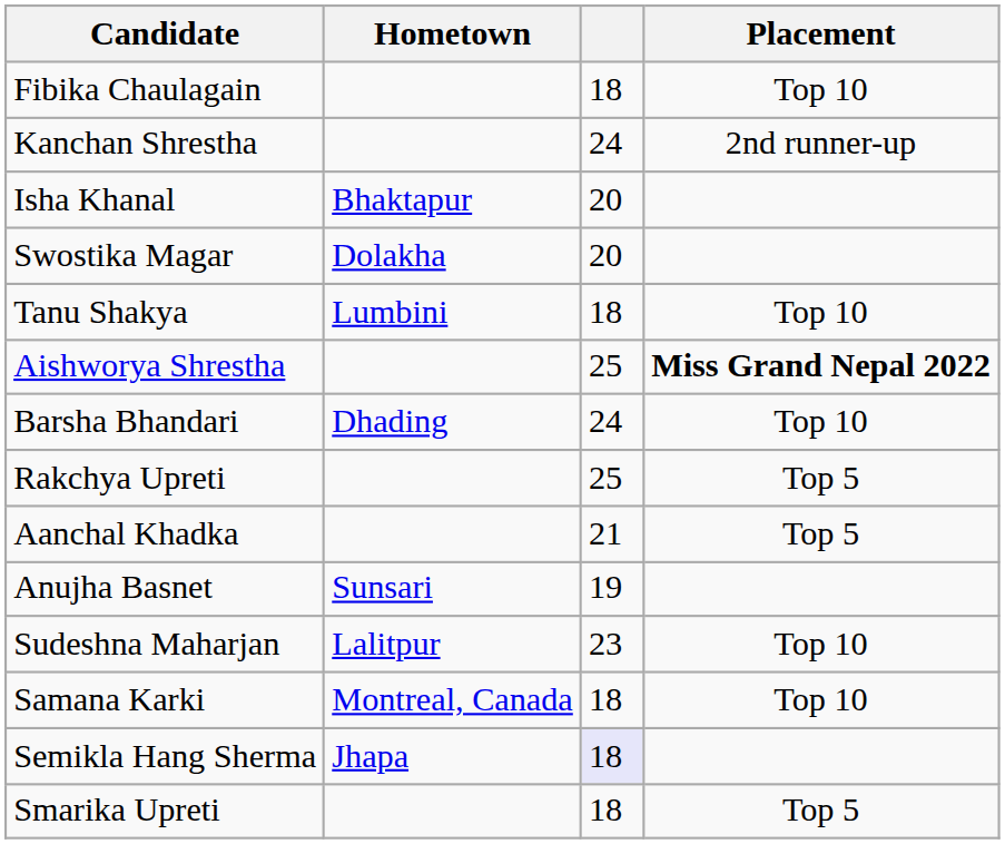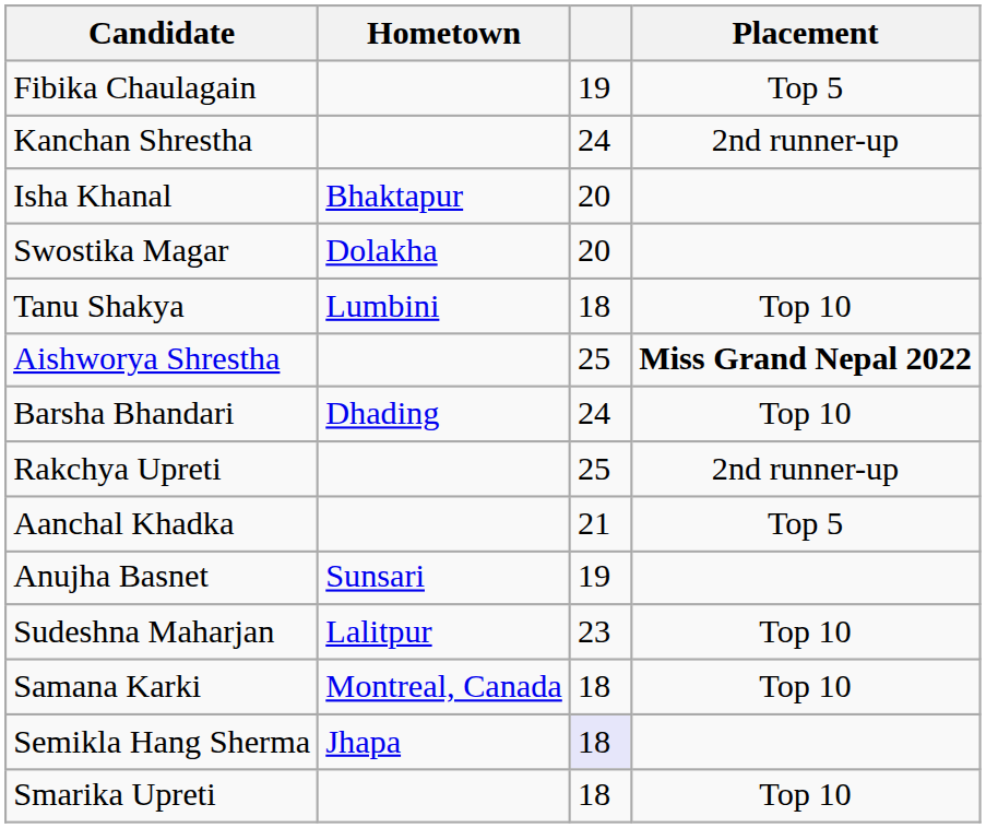 <table class="wikitable sortable static-row-numbers static-row-header-text" style="font-size: 90%;">
 <tr>
 <th><span><strong>Candidate</strong></span></th>
 <th><span><strong>Hometown</strong></span></th>
 <th width="20"><span><strong></strong></span></th>
 <th><span><strong>Placement</strong></span></th>
 </tr>
 <tr>
 <td>Fibika Chaulagain</td>
 <td></td>
-<td>18</td>
-<td align=center>Top 10</td>
+<td>19</td>
+<td align=center>Top 5</td>
 </tr>
 <tr>
 <td>Kanchan Shrestha</td>
 <td></td>
 <td>24</td>
 <td align=center>2nd runner-up</td>
 </tr>
 <tr>
 <td>Isha Khanal</td>
 <td> <a href='#'>Bhaktapur</a></td>
 <td>20</td>
 <td align=center></td>
 </tr>
 <tr>
 <td>Swostika Magar</td>
 <td> <a href='#'>Dolakha</a></td>
 <td>20</td>
 <td align=center></td>
 </tr>
 <tr>
 <td>Tanu Shakya</td>
 <td> <a href='#'>Lumbini</a></td>
 <td>18</td>
 <td align=center>Top 10</td>
 </tr>
 <tr>
 <td><a href='#'>Aishworya Shrestha</a></td>
 <td></td>
 <td>25</td>
 <td align=center><strong>Miss Grand Nepal 2022</strong></td>
 </tr>
 <tr>
 <td>Barsha Bhandari</td>
 <td> <a href='#'>Dhading</a></td>
 <td>24</td>
 <td align=center>Top 10</td>
 </tr>
 <tr>
 <td>Rakchya Upreti</td>
 <td></td>
 <td>25</td>
-<td align=center>Top 5</td>
+<td align=center>2nd runner-up</td>
 </tr>
 <tr>
 <td>Aanchal Khadka</td>
 <td></td>
 <td>21</td>
 <td align=center>Top 5</td>
 </tr>
 <tr>
 <td>Anujha Basnet</td>
 <td> <a href='#'>Sunsari</a></td>
 <td>19</td>
 <td align=center></td>
 </tr>
 <tr>
 <td>Sudeshna Maharjan</td>
 <td> <a href='#'>Lalitpur</a></td>
 <td>23</td>
 <td align=center>Top 10</td>
 </tr>
 <tr>
 <td>Samana Karki</td>
 <td> <a href='#'>Montreal, Canada</a></td>
 <td>18</td>
 <td align=center>Top 10</td>
 </tr>
 <tr>
 <td>Semikla Hang Sherma</td>
 <td> <a href='#'>Jhapa</a></td>
 <td style="background: lavender;">18</td>
 <td align=center></td>
 </tr>
 <tr>
 <td>Smarika Upreti</td>
 <td></td>
 <td>18</td>
-<td align=center>Top 5</td>
+<td align=center>Top 10</td>
 </tr>
 </table>
